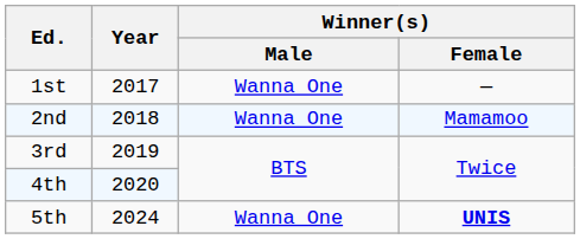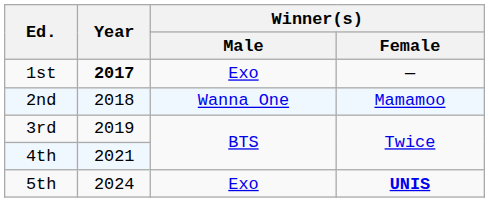 <table class="wikitable" style="text-align:center">
 <tr>
 <th width="50" rowspan="2">Ed.</th>
 <th width="50" rowspan="2">Year</th>
 <th width="250" colspan="2">Winner(s)</th>
 </tr>
 <tr>
 <th>Male</th>
 <th>Female</th>
 </tr>
 <tr>
 <td>1st</td>
-<td>2017</td>
-<td><a href='#'>Wanna One</a></td>
+<td><strong>2017</strong></td>
+<td><a href='#'>Exo</a></td>
 <td>—</td>
 </tr>
 <tr style="background:#f0f8ff;">
 <td>2nd</td>
 <td>2018</td>
 <td><a href='#'>Wanna One</a></td>
 <td><a href='#'>Mamamoo</a></td>
 </tr>
 <tr>
 <td>3rd</td>
 <td>2019</td>
 <td rowspan="2"><a href='#'>BTS</a></td>
 <td rowspan="2"><a href='#'>Twice</a></td>
 </tr>
 <tr style="background:#f0f8ff;">
 <td>4th</td>
-<td>2020</td>
+<td>2021</td>
 </tr>
 <tr>
 <td>5th</td>
 <td>2024</td>
-<td><a href='#'>Wanna One</a></td>
+<td><a href='#'>Exo</a></td>
 <td><strong><a href='#'>UNIS</a></strong></td>
 </tr>
 </table>
